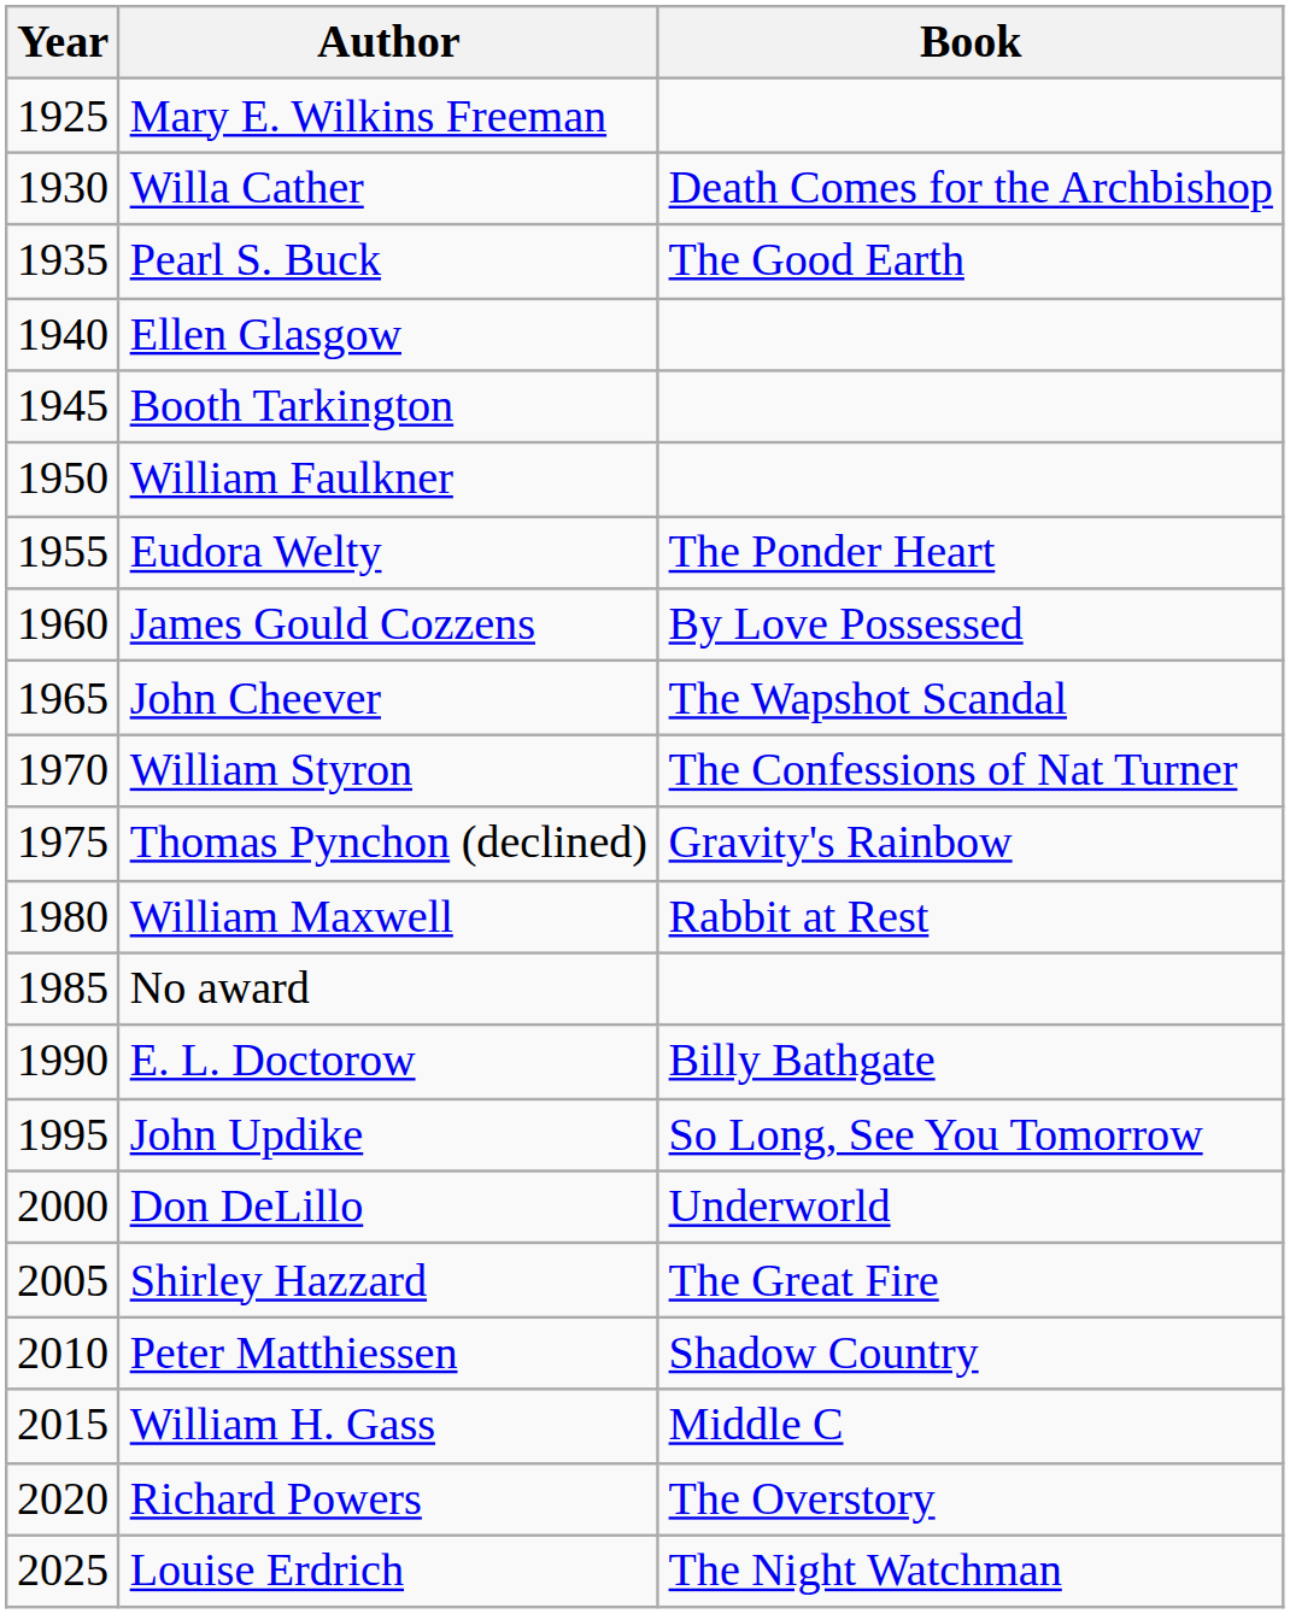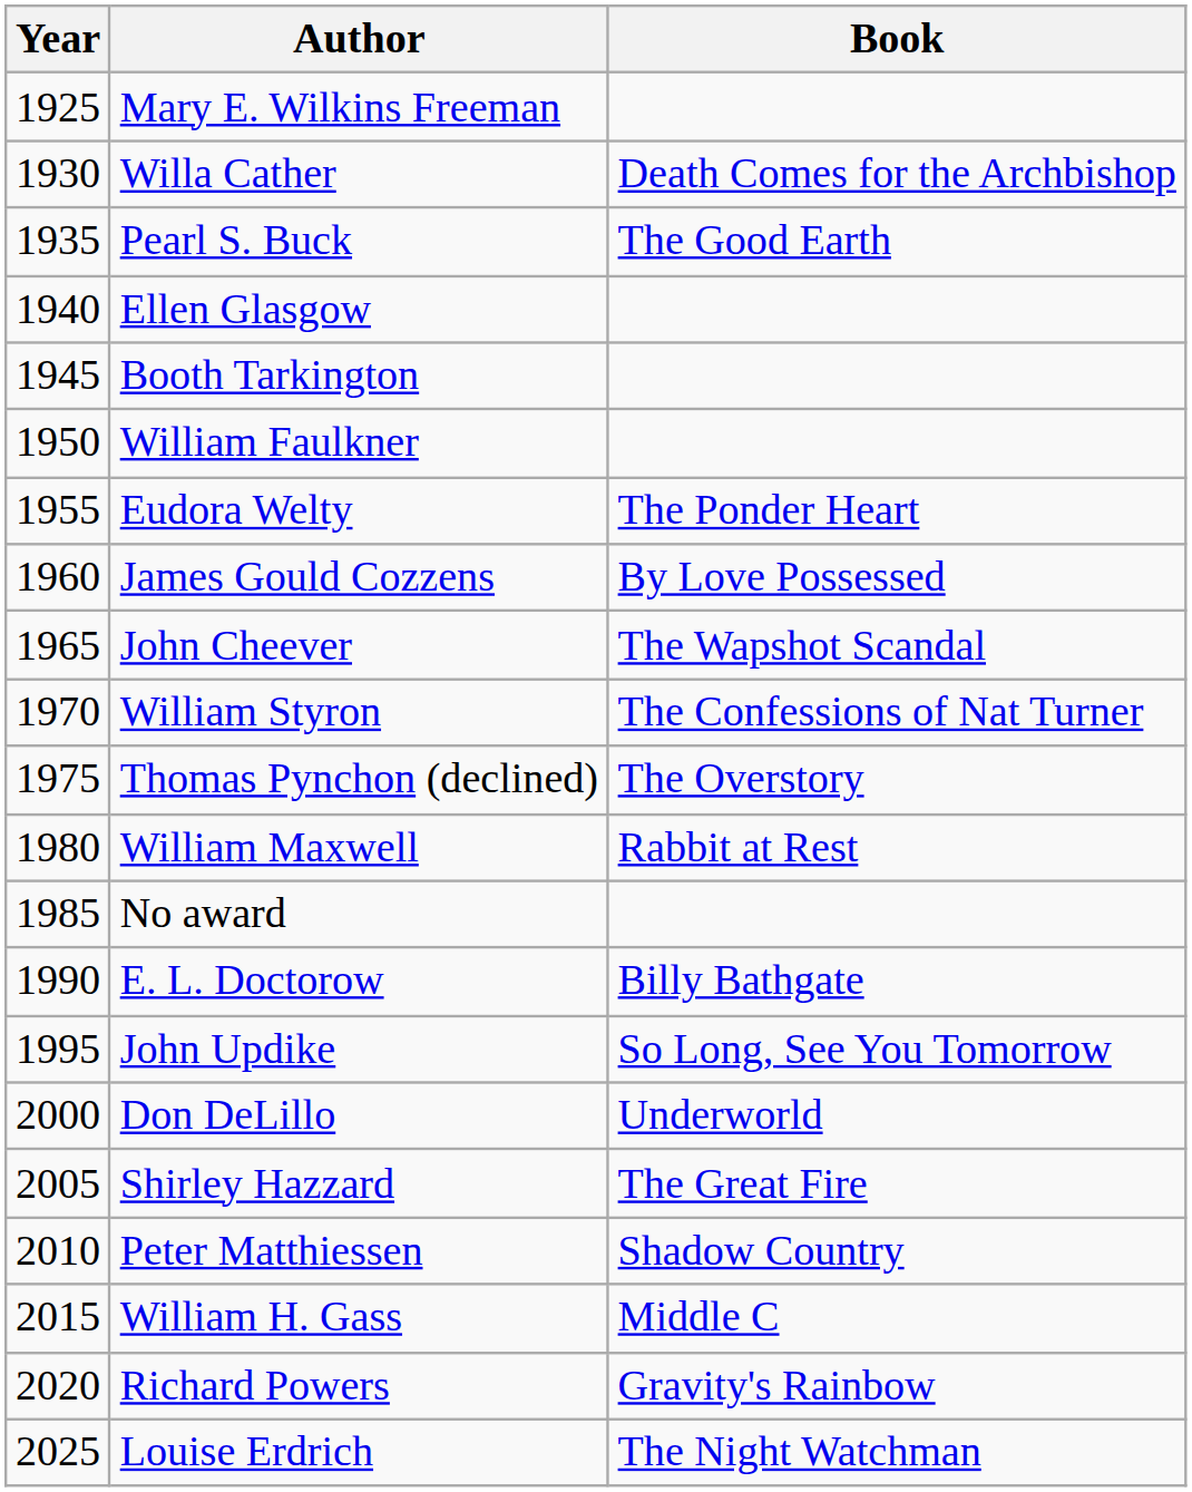 <table class="wikitable">
 <tr>
 <th>Year</th>
 <th>Author</th>
 <th>Book</th>
 </tr>
 <tr>
 <td>1925</td>
 <td><a href='#'>Mary E. Wilkins Freeman</a></td>
 <td></td>
 </tr>
 <tr>
 <td>1930</td>
 <td><a href='#'>Willa Cather</a><em></td>
 <td></em><a href='#'>Death Comes for the Archbishop</a><em></td>
 </tr>
 <tr>
 <td>1935</td>
 <td><a href='#'>Pearl S. Buck</a></td>
 <td></em><a href='#'>The Good Earth</a><em></td>
 </tr>
 <tr>
 <td>1940</td>
 <td><a href='#'>Ellen Glasgow</a></td>
 <td></td>
 </tr>
 <tr>
 <td>1945</td>
 <td><a href='#'>Booth Tarkington</a></td>
 <td></td>
 </tr>
 <tr>
 <td>1950</td>
 <td><a href='#'>William Faulkner</a></td>
 <td></td>
 </tr>
 <tr>
 <td>1955</td>
 <td><a href='#'>Eudora Welty</a></td>
 <td></em><a href='#'>The Ponder Heart</a><em></td>
 </tr>
 <tr>
 <td>1960</td>
 <td><a href='#'>James Gould Cozzens</a></td>
 <td></em><a href='#'>By Love Possessed</a><em></td>
 </tr>
 <tr>
 <td>1965</td>
 <td><a href='#'>John Cheever</a></td>
 <td></em><a href='#'>The Wapshot Scandal</a><em></td>
 </tr>
 <tr>
 <td>1970</td>
 <td><a href='#'>William Styron</a></td>
 <td></em><a href='#'>The Confessions of Nat Turner</a><em></td>
 </tr>
 <tr>
 <td>1975</td>
 <td><a href='#'>Thomas Pynchon</a> (declined)</td>
-<td></em><a href='#'>Gravity's Rainbow</a><em></td>
+<td></em><a href='#'>The Overstory</a><em></td>
 </tr>
 <tr>
 <td>1980</td>
 <td><a href='#'>William Maxwell</a></td>
 <td></em><a href='#'>Rabbit at Rest</a><em></td>
 </tr>
 <tr>
 <td>1985</td>
 <td>No award</td>
 <td></td>
 </tr>
 <tr>
 <td>1990</td>
 <td><a href='#'>E. L. Doctorow</a></td>
 <td></em><a href='#'>Billy Bathgate</a><em></td>
 </tr>
 <tr>
 <td>1995</td>
 <td><a href='#'>John Updike</a></td>
 <td></em><a href='#'>So Long, See You Tomorrow</a><em></td>
 </tr>
 <tr>
 <td>2000</td>
 <td><a href='#'>Don DeLillo</a></td>
 <td></em><a href='#'>Underworld</a><em></td>
 </tr>
 <tr>
 <td>2005</td>
 <td><a href='#'>Shirley Hazzard</a></td>
 <td></em><a href='#'>The Great Fire</a><em></td>
 </tr>
 <tr>
 <td>2010</td>
 <td><a href='#'>Peter Matthiessen</a></td>
 <td></em><a href='#'>Shadow Country</a><em></td>
 </tr>
 <tr>
 <td>2015</td>
 <td><a href='#'>William H. Gass</a></td>
 <td></em><a href='#'>Middle C</a><em></td>
 </tr>
 <tr>
 <td>2020</td>
 <td><a href='#'>Richard Powers</a></td>
-<td></em><a href='#'>The Overstory</a><em></td>
+<td></em><a href='#'>Gravity's Rainbow</a><em></td>
 </tr>
 <tr>
 <td>2025</td>
 <td><a href='#'>Louise Erdrich</a></td>
 <td></em><a href='#'>The Night Watchman</a><em></td>
 </tr>
 </table>
